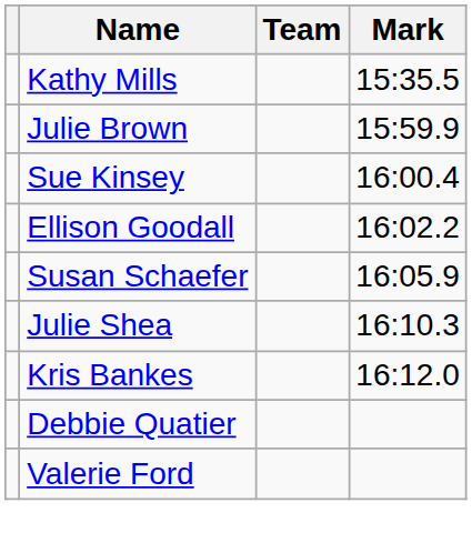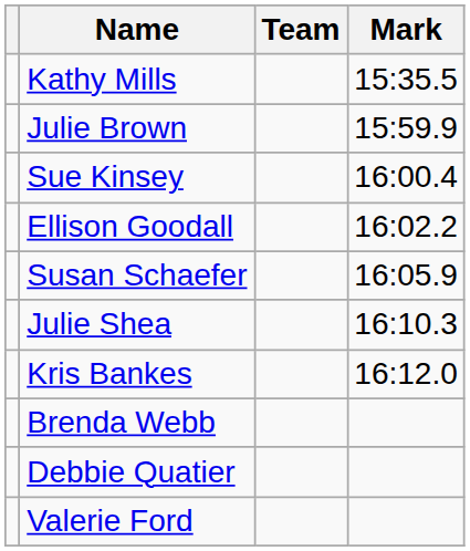 <table class=wikitable>
 <tr>
 <th></th>
 <th>Name</th>
 <th>Team</th>
 <th>Mark</th>
 </tr>
 <tr>
 <td></td>
 <td><a href='#'>Kathy Mills</a></td>
 <td></td>
 <td>15:35.5 </td>
 </tr>
 <tr>
 <td></td>
 <td><a href='#'>Julie Brown</a></td>
 <td></td>
 <td>15:59.9</td>
 </tr>
 <tr>
 <td></td>
 <td><a href='#'>Sue Kinsey</a></td>
 <td></td>
 <td>16:00.4</td>
 </tr>
 <tr>
 <td></td>
 <td><a href='#'>Ellison Goodall</a></td>
 <td></td>
 <td>16:02.2</td>
 </tr>
 <tr>
 <td></td>
 <td><a href='#'>Susan Schaefer</a></td>
 <td></td>
 <td>16:05.9</td>
 </tr>
 <tr>
 <td></td>
 <td><a href='#'>Julie Shea</a></td>
 <td></td>
 <td>16:10.3</td>
 </tr>
 <tr>
 <td></td>
 <td><a href='#'>Kris Bankes</a></td>
 <td></td>
 <td>16:12.0</td>
 </tr>
 <tr>
 <td></td>
+<td><a href='#'>Brenda Webb</a></td>
+<td></td>
+<td></td>
+</tr>
+<tr>
+<td></td>
 <td><a href='#'>Debbie Quatier</a></td>
 <td></td>
 <td></td>
 </tr>
 <tr>
 <td></td>
 <td><a href='#'>Valerie Ford</a></td>
 <td></td>
 <td></td>
 </tr>
 </table>
